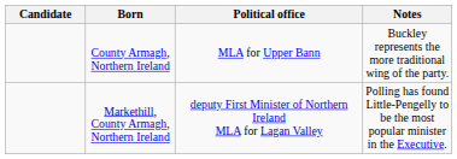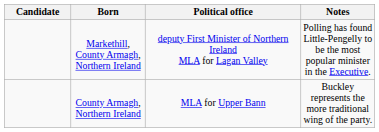 <table class="wikitable sortable" style="text-align:center">
 <tr>
 <th scope="col" style="width: 120px;">Candidate</th>
 <th scope="col" style="width: 140px;">Born</th>
 <th scope="col" style="width: 360px;">Political office</th>
 <th scope="col" style="width: 140px;">Notes</th>
 </tr>
 <tr>
 <td><br></td>
+<td><br><a href='#'>Markethill</a>, <a href='#'>County Armagh</a>, <a href='#'>Northern Ireland</a></td>
+<td><a href='#'>deputy First Minister of Northern Ireland</a>  <br> <a href='#'>MLA</a> for <a href='#'>Lagan Valley</a> </td>
+<td>Polling has found Little-Pengelly to be the most popular minister in the <a href='#'>Executive</a>.</td>
+</tr>
+<tr>
+<td><br></td>
 <td><br><a href='#'>County Armagh</a>, <a href='#'>Northern Ireland</a></td>
 <td><a href='#'>MLA</a> for <a href='#'>Upper Bann</a> </td>
 <td>Buckley represents the more traditional wing of the party.</td>
 </tr>
-<tr>
-<td><br></td>
-<td><br><a href='#'>Markethill</a>, <a href='#'>County Armagh</a>, <a href='#'>Northern Ireland</a></td>
-<td><a href='#'>deputy First Minister of Northern Ireland</a>  <br> <a href='#'>MLA</a> for <a href='#'>Lagan Valley</a> </td>
-<td>Polling has found Little-Pengelly to be the most popular minister in the <a href='#'>Executive</a>.</td>
-</tr>
 </table>
